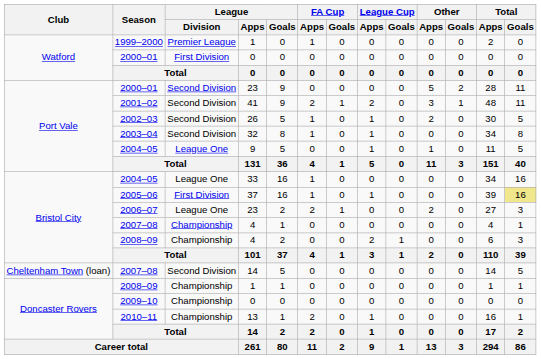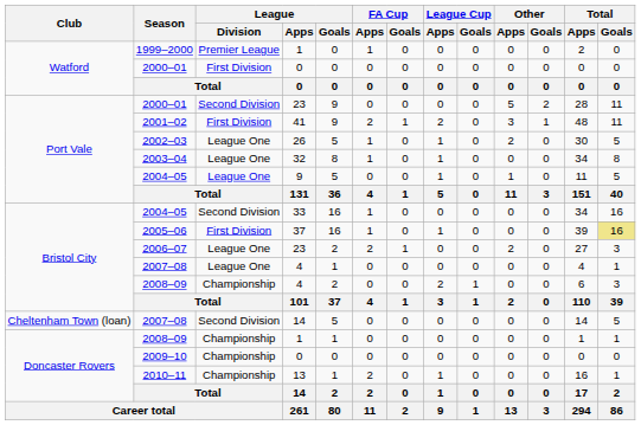 <table class="wikitable" style="text-align:center">
 <tr>
 <th rowspan="2">Club</th>
 <th rowspan="2">Season</th>
 <th colspan="3">League</th>
 <th colspan="2"><a href='#'>FA Cup</a></th>
 <th colspan="2"><a href='#'>League Cup</a></th>
 <th colspan="2">Other</th>
 <th colspan="2">Total</th>
 </tr>
 <tr>
 <th>Division</th>
 <th>Apps</th>
 <th>Goals</th>
 <th>Apps</th>
 <th>Goals</th>
 <th>Apps</th>
 <th>Goals</th>
 <th>Apps</th>
 <th>Goals</th>
 <th>Apps</th>
 <th>Goals</th>
 </tr>
 <tr>
 <td rowspan="3"><a href='#'>Watford</a></td>
 <td><a href='#'>1999–2000</a></td>
 <td><a href='#'>Premier League</a></td>
 <td>1</td>
 <td>0</td>
 <td>1</td>
 <td>0</td>
 <td>0</td>
 <td>0</td>
 <td>0</td>
 <td>0</td>
 <td>2</td>
 <td>0</td>
 </tr>
 <tr>
 <td><a href='#'>2000–01</a></td>
 <td><a href='#'>First Division</a></td>
 <td>0</td>
 <td>0</td>
 <td>0</td>
 <td>0</td>
 <td>0</td>
 <td>0</td>
 <td>0</td>
 <td>0</td>
 <td>0</td>
 <td>0</td>
 </tr>
 <tr>
 <th colspan="2">Total</th>
 <th>0</th>
 <th>0</th>
 <th>0</th>
 <th>0</th>
 <th>0</th>
 <th>0</th>
 <th>0</th>
 <th>0</th>
 <th>0</th>
 <th>0</th>
 </tr>
 <tr>
 <td rowspan="6"><a href='#'>Port Vale</a></td>
 <td><a href='#'>2000–01</a></td>
 <td><a href='#'>Second Division</a></td>
 <td>23</td>
 <td>9</td>
 <td>0</td>
 <td>0</td>
 <td>0</td>
 <td>0</td>
 <td>5</td>
 <td>2</td>
 <td>28</td>
 <td>11</td>
 </tr>
 <tr>
 <td><a href='#'>2001–02</a></td>
-<td>Second Division</td>
+<td><a href='#'>First Division</a></td>
 <td>41</td>
 <td>9</td>
 <td>2</td>
 <td>1</td>
 <td>2</td>
 <td>0</td>
 <td>3</td>
 <td>1</td>
 <td>48</td>
 <td>11</td>
 </tr>
 <tr>
 <td><a href='#'>2002–03</a></td>
-<td>Second Division</td>
+<td>League One</td>
 <td>26</td>
 <td>5</td>
 <td>1</td>
 <td>0</td>
 <td>1</td>
 <td>0</td>
 <td>2</td>
 <td>0</td>
 <td>30</td>
 <td>5</td>
 </tr>
 <tr>
 <td><a href='#'>2003–04</a></td>
-<td>Second Division</td>
+<td>League One</td>
 <td>32</td>
 <td>8</td>
 <td>1</td>
 <td>0</td>
 <td>1</td>
 <td>0</td>
 <td>0</td>
 <td>0</td>
 <td>34</td>
 <td>8</td>
 </tr>
 <tr>
 <td><a href='#'>2004–05</a></td>
 <td><a href='#'>League One</a></td>
 <td>9</td>
 <td>5</td>
 <td>0</td>
 <td>0</td>
 <td>1</td>
 <td>0</td>
 <td>1</td>
 <td>0</td>
 <td>11</td>
 <td>5</td>
 </tr>
 <tr>
 <th colspan="2">Total</th>
 <th>131</th>
 <th>36</th>
 <th>4</th>
 <th>1</th>
 <th>5</th>
 <th>0</th>
 <th>11</th>
 <th>3</th>
 <th>151</th>
 <th>40</th>
 </tr>
 <tr>
 <td rowspan="6"><a href='#'>Bristol City</a></td>
 <td><a href='#'>2004–05</a></td>
-<td>League One</td>
+<td>Second Division</td>
 <td>33</td>
 <td>16</td>
 <td>1</td>
 <td>0</td>
 <td>0</td>
 <td>0</td>
 <td>0</td>
 <td>0</td>
 <td>34</td>
 <td>16</td>
 </tr>
 <tr>
 <td><a href='#'>2005–06</a></td>
 <td><a href='#'>First Division</a></td>
 <td>37</td>
 <td>16</td>
 <td>1</td>
 <td>0</td>
 <td>1</td>
 <td>0</td>
 <td>0</td>
 <td>0</td>
 <td>39</td>
 <td style="background: khaki;">16</td>
 </tr>
 <tr>
 <td><a href='#'>2006–07</a></td>
 <td>League One</td>
 <td>23</td>
 <td>2</td>
 <td>2</td>
 <td>1</td>
 <td>0</td>
 <td>0</td>
 <td>2</td>
 <td>0</td>
 <td>27</td>
 <td>3</td>
 </tr>
 <tr>
 <td><a href='#'>2007–08</a></td>
-<td><a href='#'>Championship</a></td>
+<td>League One</td>
 <td>4</td>
 <td>1</td>
 <td>0</td>
 <td>0</td>
 <td>0</td>
 <td>0</td>
 <td>0</td>
 <td>0</td>
 <td>4</td>
 <td>1</td>
 </tr>
 <tr>
 <td><a href='#'>2008–09</a></td>
 <td>Championship</td>
 <td>4</td>
 <td>2</td>
 <td>0</td>
 <td>0</td>
 <td>2</td>
 <td>1</td>
 <td>0</td>
 <td>0</td>
 <td>6</td>
 <td>3</td>
 </tr>
 <tr>
 <th colspan="2">Total</th>
 <th>101</th>
 <th>37</th>
 <th>4</th>
 <th>1</th>
 <th>3</th>
 <th>1</th>
 <th>2</th>
 <th>0</th>
 <th>110</th>
 <th>39</th>
 </tr>
 <tr>
 <td><a href='#'>Cheltenham Town</a> (loan)</td>
 <td><a href='#'>2007–08</a></td>
 <td>Second Division</td>
 <td>14</td>
 <td>5</td>
 <td>0</td>
 <td>0</td>
 <td>0</td>
 <td>0</td>
 <td>0</td>
 <td>0</td>
 <td>14</td>
 <td>5</td>
 </tr>
 <tr>
 <td rowspan="4"><a href='#'>Doncaster Rovers</a></td>
 <td><a href='#'>2008–09</a></td>
 <td>Championship</td>
 <td>1</td>
 <td>1</td>
 <td>0</td>
 <td>0</td>
 <td>0</td>
 <td>0</td>
 <td>0</td>
 <td>0</td>
 <td>1</td>
 <td>1</td>
 </tr>
 <tr>
 <td><a href='#'>2009–10</a></td>
 <td>Championship</td>
 <td>0</td>
 <td>0</td>
 <td>0</td>
 <td>0</td>
 <td>0</td>
 <td>0</td>
 <td>0</td>
 <td>0</td>
 <td>0</td>
 <td>0</td>
 </tr>
 <tr>
 <td><a href='#'>2010–11</a></td>
 <td>Championship</td>
 <td>13</td>
 <td>1</td>
 <td>2</td>
 <td>0</td>
 <td>1</td>
 <td>0</td>
 <td>0</td>
 <td>0</td>
 <td>16</td>
 <td>1</td>
 </tr>
 <tr>
 <th colspan="2">Total</th>
 <th>14</th>
 <th>2</th>
 <th>2</th>
 <th>0</th>
 <th>1</th>
 <th>0</th>
 <th>0</th>
 <th>0</th>
 <th>17</th>
 <th>2</th>
 </tr>
 <tr>
 <th colspan="3">Career total</th>
 <th>261</th>
 <th>80</th>
 <th>11</th>
 <th>2</th>
 <th>9</th>
 <th>1</th>
 <th>13</th>
 <th>3</th>
 <th>294</th>
 <th>86</th>
 </tr>
 </table>
